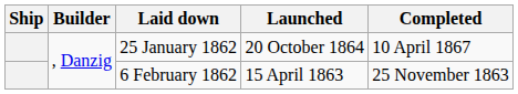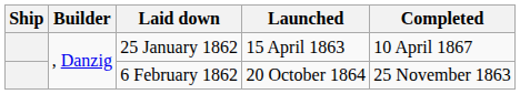 <table class="wikitable plainrowheaders">
 <tr>
 <th scope="col">Ship</th>
 <th scope="col">Builder</th>
 <th scope="col">Laid down</th>
 <th scope="col">Launched</th>
 <th scope="col">Completed</th>
 </tr>
 <tr>
 <th scope="row"></th>
 <td rowspan=2>, <a href='#'>Danzig</a></td>
 <td>25 January 1862</td>
-<td>20 October 1864</td>
+<td>15 April 1863</td>
 <td>10 April 1867</td>
 </tr>
 <tr>
 <th scope="row"></th>
 <td>6 February 1862</td>
-<td>15 April 1863</td>
+<td>20 October 1864</td>
 <td>25 November 1863</td>
 </tr>
 <tr>
 </tr>
 </table>
